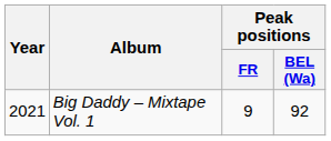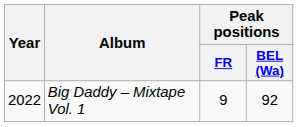 <table class="wikitable">
 <tr>
 <th rowspan="2" style="text-align:center; width:10px;">Year</th>
 <th rowspan="2" style="text-align:center; width:160px;">Album</th>
 <th style="text-align:center; width:20px;" colspan=2>Peak positions</th>
 </tr>
 <tr>
 <th scope="col" style="width:3em;font-size:90%;"><a href='#'>FR</a><br></th>
 <th scope="col" style="width:3em;font-size:90%;"><a href='#'>BEL<br>(Wa)</a><br></th>
 </tr>
 <tr>
-<td style="text-align:center;">2021</td>
+<td style="text-align:center;">2022</td>
 <td><em>Big Daddy – Mixtape Vol. 1</em></td>
 <td style="text-align:center;">9<br></td>
 <td style="text-align:center;">92</td>
 </tr>
 </table>
